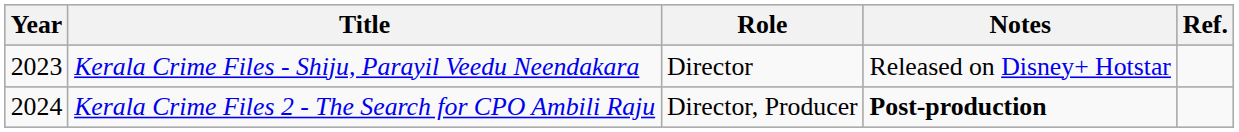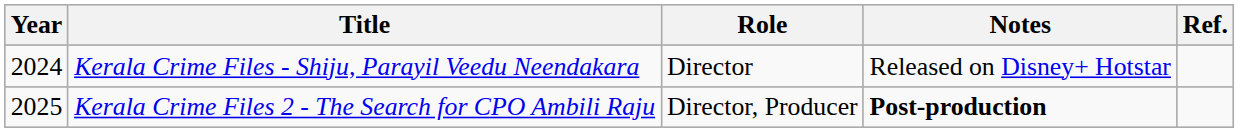 <table class="wikitable sortable">
 <tr>
 <th>Year</th>
 <th>Title</th>
 <th>Role</th>
 <th>Notes</th>
 <th>Ref.</th>
 </tr>
 <tr>
-<td>2023</td>
+<td>2024</td>
 <td><em><a href='#'>Kerala Crime Files - Shiju, Parayil Veedu Neendakara</a></em></td>
 <td>Director</td>
 <td>Released on <a href='#'>Disney+ Hotstar</a></td>
 <td></td>
 </tr>
 <tr>
-<td>2024</td>
+<td>2025</td>
 <td><em><a href='#'>Kerala Crime Files 2 - The Search for CPO Ambili Raju</a></em></td>
 <td>Director, Producer</td>
 <td><strong>Post-production</strong></td>
 <td></td>
 </tr>
 </table>
